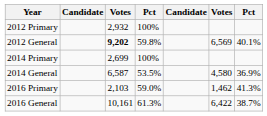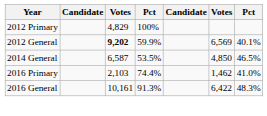 <table class="wikitable" style="margin:0.5em ; font-size:95%">
 <tr>
 <th>Year</th>
 <th>Candidate</th>
 <th>Votes</th>
 <th>Pct</th>
 <th>Candidate</th>
 <th>Votes</th>
 <th>Pct</th>
 </tr>
 <tr>
 <td>2012 Primary</td>
 <td></td>
-<td>2,932</td>
+<td>4,829</td>
 <td>100%</td>
 <td></td>
 <td></td>
 <td></td>
 </tr>
 <tr>
 <td>2012 General</td>
 <td></td>
 <td><strong>9,202</strong></td>
-<td>59.8%</td>
+<td>59.9%</td>
 <td></td>
 <td>6,569</td>
 <td>40.1%</td>
-</tr>
-<tr>
-<td>2014 Primary</td>
-<td></td>
-<td>2,699</td>
-<td>100%</td>
-<td></td>
-<td></td>
-<td></td>
 </tr>
 <tr>
 <td>2014 General</td>
 <td></td>
 <td>6,587</td>
 <td>53.5%</td>
 <td></td>
-<td>4,580</td>
-<td>36.9%</td>
+<td>4,850</td>
+<td>46.5%</td>
 </tr>
 <tr>
 <td>2016 Primary</td>
 <td></td>
 <td>2,103</td>
-<td>59.0%</td>
+<td>74.4%</td>
 <td></td>
 <td>1,462</td>
-<td>41.3%</td>
+<td>41.0%</td>
 </tr>
 <tr>
 <td>2016 General</td>
 <td></td>
 <td>10,161</td>
-<td>61.3%</td>
+<td>91.3%</td>
 <td></td>
 <td>6,422</td>
-<td>38.7%</td>
+<td>48.3%</td>
 </tr>
 </table>
